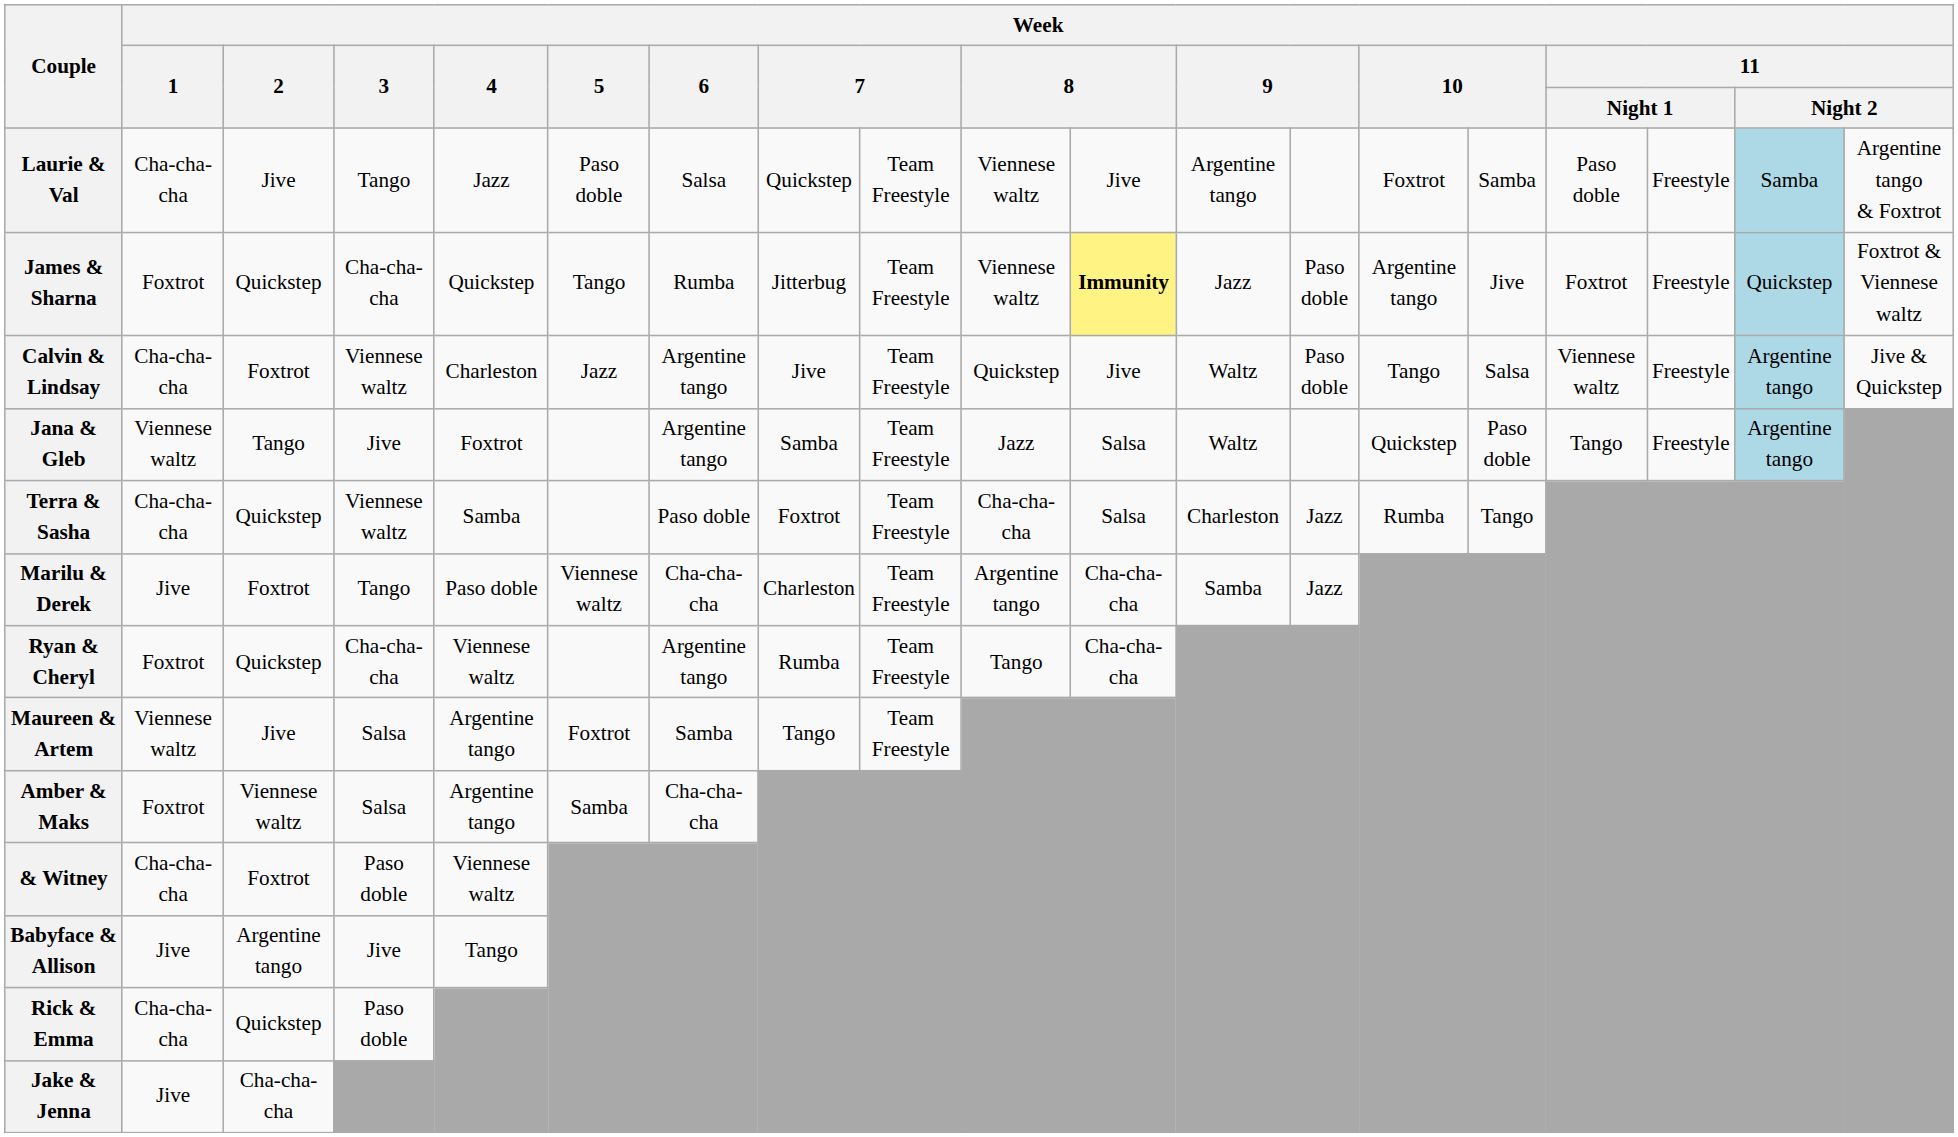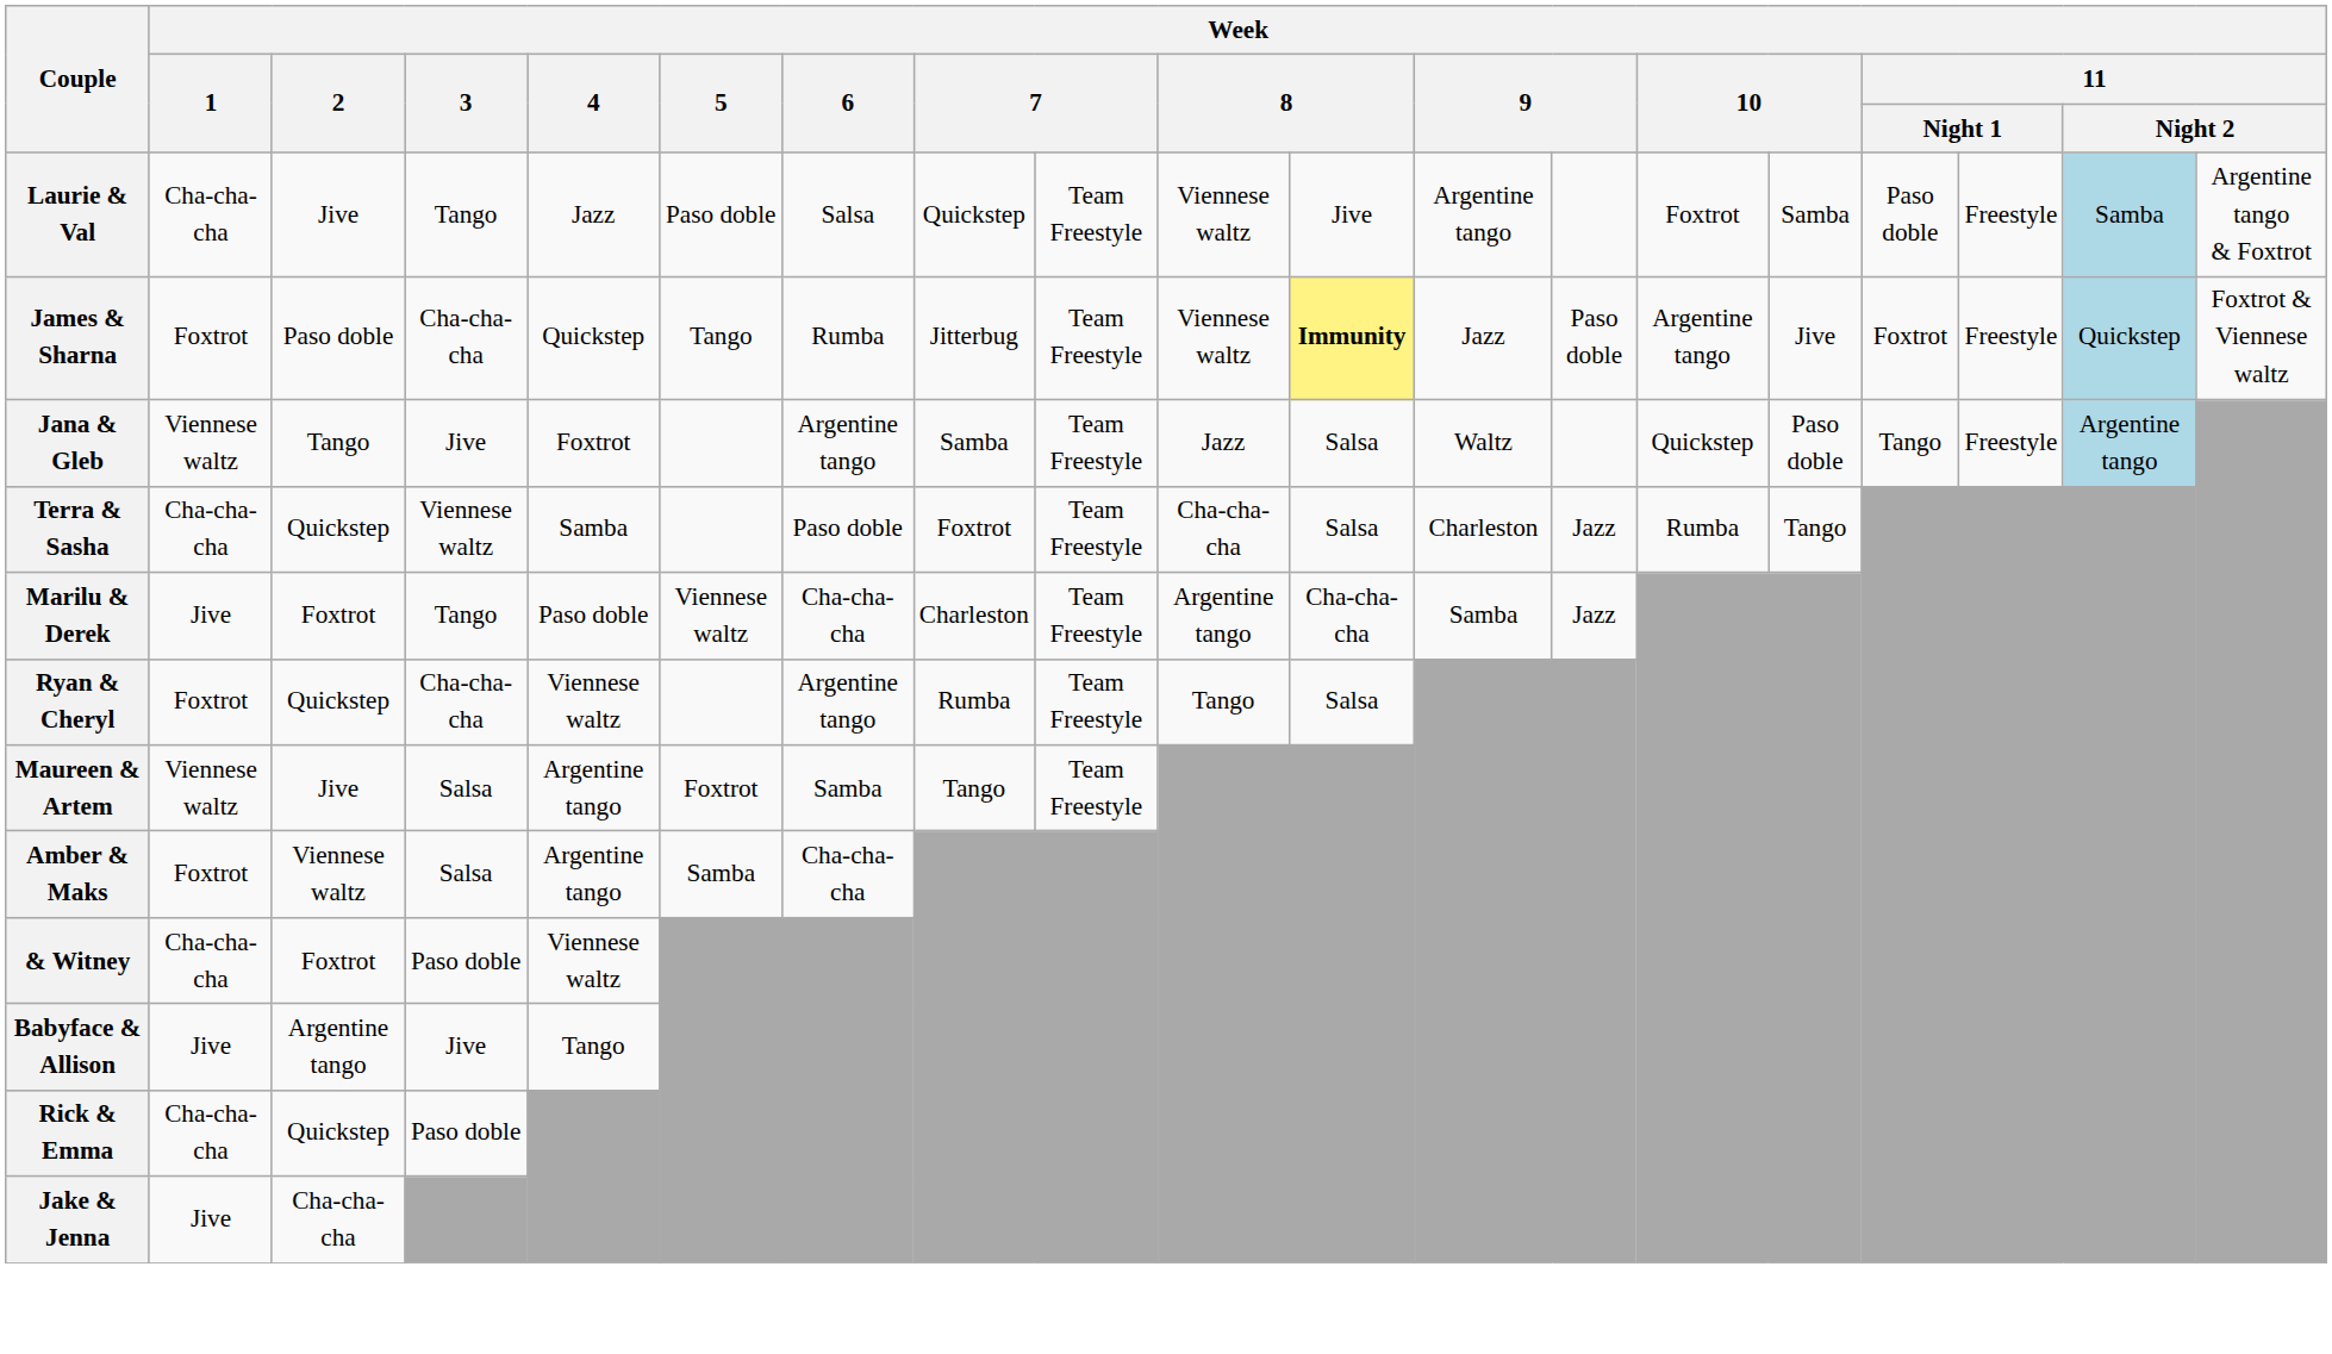 <table class="wikitable unsortable" style="text-align:center; font-size:85%; line-height:20px">
 <tr>
 <th scope="col" rowspan="3">Couple</th>
 <th colspan="18">Week</th>
 </tr>
 <tr>
 <th rowspan="2" scope="col">1</th>
 <th rowspan="2" scope="col">2</th>
 <th rowspan="2" scope="col">3</th>
 <th rowspan="2" scope="col">4</th>
 <th rowspan="2" scope="col">5</th>
 <th rowspan="2" scope="col">6</th>
 <th colspan="2" rowspan="2" scope="col">7</th>
 <th colspan="2" rowspan="2" scope="col">8</th>
 <th colspan="2" rowspan="2" scope="col">9</th>
 <th colspan="2" rowspan="2" scope="col">10</th>
 <th colspan="4" scope="col">11</th>
 </tr>
 <tr>
 <th colspan="2">Night 1</th>
 <th colspan="2">Night 2</th>
 </tr>
 <tr>
 <th scope="row">Laurie & Val</th>
 <td>Cha-cha-cha</td>
 <td>Jive</td>
 <td>Tango</td>
 <td>Jazz</td>
 <td>Paso doble</td>
 <td>Salsa</td>
 <td>Quickstep</td>
 <td>Team Freestyle</td>
 <td>Viennese waltz</td>
 <td>Jive</td>
 <td>Argentine tango</td>
 <td></td>
 <td>Foxtrot</td>
 <td>Samba</td>
 <td>Paso doble</td>
 <td>Freestyle</td>
 <td style="background:lightblue">Samba</td>
 <td>Argentine tango<br>& Foxtrot</td>
 </tr>
 <tr>
 <th scope="row">James & Sharna</th>
 <td>Foxtrot</td>
-<td>Quickstep</td>
+<td>Paso doble</td>
 <td>Cha-cha-cha</td>
 <td>Quickstep</td>
 <td>Tango</td>
 <td>Rumba</td>
 <td>Jitterbug</td>
 <td>Team Freestyle</td>
 <td>Viennese waltz</td>
 <td bgcolor="fff383"><strong>Immunity</strong></td>
 <td>Jazz</td>
 <td>Paso doble</td>
 <td>Argentine tango</td>
 <td>Jive</td>
 <td>Foxtrot</td>
 <td>Freestyle</td>
 <td style="background:lightblue">Quickstep</td>
 <td>Foxtrot &<br>Viennese waltz</td>
-</tr>
-<tr>
-<th scope="row">Calvin & Lindsay</th>
-<td>Cha-cha-cha</td>
-<td>Foxtrot</td>
-<td>Viennese waltz</td>
-<td>Charleston</td>
-<td>Jazz</td>
-<td>Argentine tango</td>
-<td>Jive</td>
-<td>Team Freestyle</td>
-<td>Quickstep</td>
-<td>Jive</td>
-<td>Waltz</td>
-<td>Paso doble</td>
-<td>Tango</td>
-<td>Salsa</td>
-<td>Viennese waltz</td>
-<td>Freestyle</td>
-<td style="background:lightblue">Argentine tango</td>
-<td>Jive &<br>Quickstep</td>
 </tr>
 <tr>
 <th scope="row">Jana & Gleb</th>
 <td>Viennese waltz</td>
 <td>Tango</td>
 <td>Jive</td>
 <td>Foxtrot</td>
 <td></td>
 <td>Argentine tango</td>
 <td>Samba</td>
 <td>Team Freestyle</td>
 <td>Jazz</td>
 <td>Salsa</td>
 <td>Waltz</td>
 <td></td>
 <td>Quickstep</td>
 <td>Paso doble</td>
 <td>Tango</td>
 <td>Freestyle</td>
 <td style="background:lightblue">Argentine tango</td>
 <td colspan="1" rowspan="10" style="background:darkgrey"></td>
 </tr>
 <tr>
 <th scope="row">Terra & Sasha</th>
 <td>Cha-cha-cha</td>
 <td>Quickstep</td>
 <td>Viennese waltz</td>
 <td>Samba</td>
 <td></td>
 <td>Paso doble</td>
 <td>Foxtrot</td>
 <td>Team Freestyle</td>
 <td>Cha-cha-cha</td>
 <td>Salsa</td>
 <td>Charleston</td>
 <td>Jazz</td>
 <td>Rumba</td>
 <td>Tango</td>
 <td colspan="3" rowspan="9" style="background:darkgrey"></td>
 </tr>
 <tr>
 <th scope="row">Marilu & Derek</th>
 <td>Jive</td>
 <td>Foxtrot</td>
 <td>Tango</td>
 <td>Paso doble</td>
 <td>Viennese waltz</td>
 <td>Cha-cha-cha</td>
 <td>Charleston</td>
 <td>Team Freestyle</td>
 <td>Argentine tango</td>
 <td>Cha-cha-cha</td>
 <td>Samba</td>
 <td>Jazz</td>
 <td colspan="2" rowspan="8" style="background:darkgrey"></td>
 </tr>
 <tr>
 <th scope="row">Ryan & Cheryl</th>
 <td>Foxtrot</td>
 <td>Quickstep</td>
 <td>Cha-cha-cha</td>
 <td>Viennese waltz</td>
 <td></td>
 <td>Argentine tango</td>
 <td>Rumba</td>
 <td>Team Freestyle</td>
 <td>Tango</td>
-<td>Cha-cha-cha</td>
+<td>Salsa</td>
 <td colspan="2" rowspan="7" style="background:darkgrey"></td>
 </tr>
 <tr>
 <th scope="row">Maureen & Artem</th>
 <td>Viennese waltz</td>
 <td>Jive</td>
 <td>Salsa</td>
 <td>Argentine tango</td>
 <td>Foxtrot</td>
 <td>Samba</td>
 <td>Tango</td>
 <td>Team Freestyle</td>
 <td colspan="2" rowspan="6" style="background:darkgrey"></td>
 </tr>
 <tr>
 <th scope="row">Amber & Maks</th>
 <td>Foxtrot</td>
 <td>Viennese waltz</td>
 <td>Salsa</td>
 <td>Argentine tango</td>
 <td>Samba</td>
 <td>Cha-cha-cha</td>
 <td colspan="2" rowspan="5" style="background:darkgrey"></td>
 </tr>
 <tr>
 <th scope="row"> & Witney</th>
 <td>Cha-cha-cha</td>
 <td>Foxtrot</td>
 <td>Paso doble</td>
 <td>Viennese waltz</td>
 <td colspan="2" rowspan="4" style="background:darkgrey"></td>
 </tr>
 <tr>
 <th scope="row">Babyface & Allison</th>
 <td>Jive</td>
 <td>Argentine tango</td>
 <td>Jive</td>
 <td>Tango</td>
 </tr>
 <tr>
 <th scope="row">Rick & Emma</th>
 <td>Cha-cha-cha</td>
 <td>Quickstep</td>
 <td>Paso doble</td>
 <td rowspan="2" style="background:darkgrey"></td>
 </tr>
 <tr>
 <th scope="row">Jake & Jenna</th>
 <td>Jive</td>
 <td>Cha-cha-cha</td>
 <td style="background:darkgrey"></td>
 </tr>
 </table>
